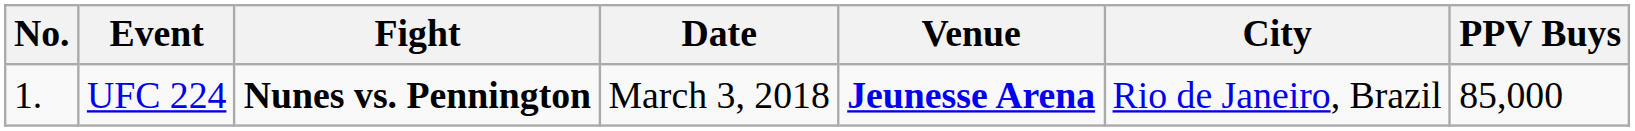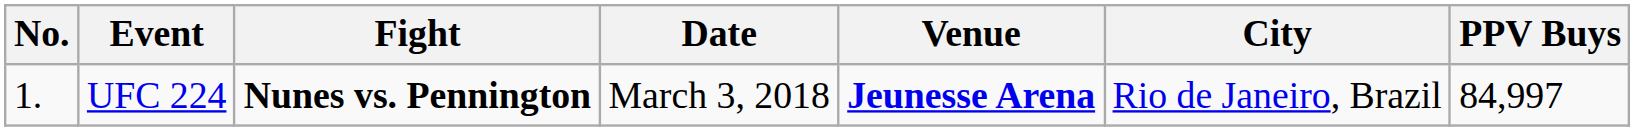 <table class="wikitable">
 <tr>
 <th>No.</th>
 <th>Event</th>
 <th>Fight</th>
 <th>Date</th>
 <th>Venue</th>
 <th>City</th>
 <th>PPV Buys</th>
 </tr>
 <tr>
 <td>1.</td>
 <td><a href='#'>UFC 224</a></td>
 <td><strong>Nunes vs. Pennington</strong></td>
 <td>March 3, 2018</td>
 <td><strong><a href='#'>Jeunesse Arena</a></strong></td>
 <td><a href='#'>Rio de Janeiro</a>, Brazil</td>
-<td>85,000</td>
+<td>84,997</td>
 </tr>
 </table>
